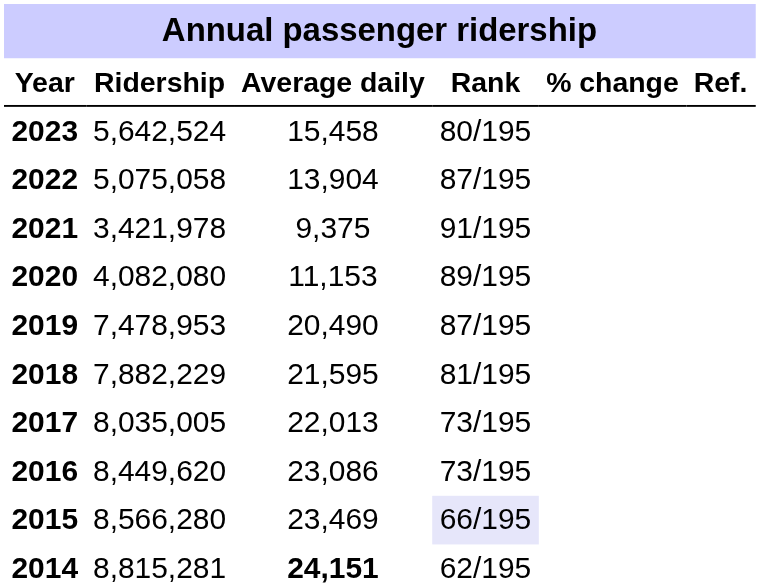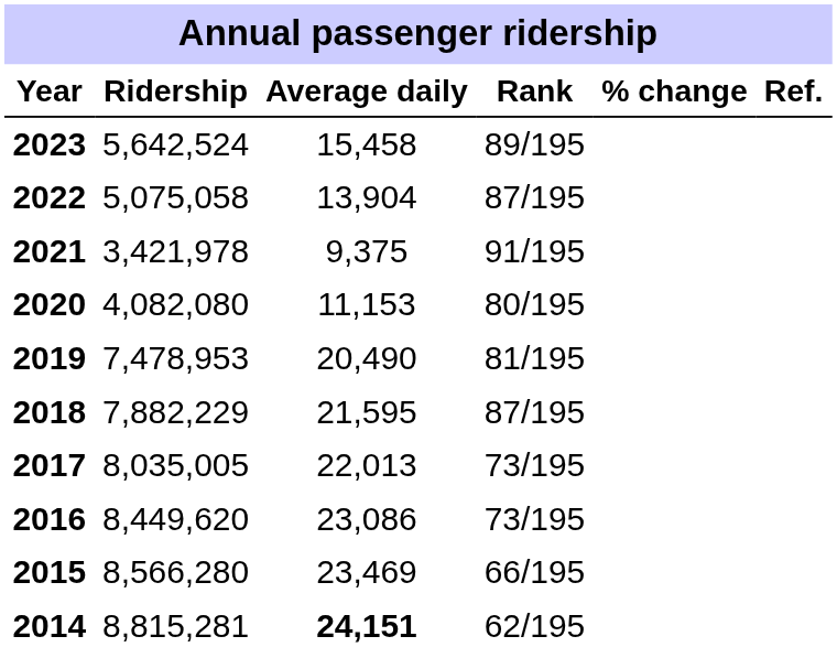 <table class="toccolours" cellpadding="4" cellspacing="0" style="text-align:right;">
 <tr>
 <th colspan="6"  style="background-color:#ccf; background-color:#ccf; font-size:110%; text-align:center;">Annual passenger ridership</th>
 </tr>
 <tr style="font-size:95%; text-align:center">
 <th style="border-bottom:1px solid black">Year</th>
 <th style="border-bottom:1px solid black">Ridership</th>
 <th style="border-bottom:1px solid black">Average daily</th>
 <th style="border-bottom:1px solid black">Rank</th>
 <th style="border-bottom:1px solid black">% change</th>
 <th style="border-bottom:1px solid black">Ref.</th>
 </tr>
 <tr style="text-align:center;">
 <td><strong>2023</strong></td>
 <td>5,642,524</td>
 <td>15,458</td>
-<td>80/195</td>
+<td>89/195</td>
 <td></td>
 <td></td>
 </tr>
 <tr style="text-align:center;">
 <td><strong>2022</strong></td>
 <td>5,075,058</td>
 <td>13,904</td>
 <td>87/195</td>
 <td></td>
 <td></td>
 </tr>
 <tr style="text-align:center;">
 <td><strong>2021</strong></td>
 <td>3,421,978</td>
 <td>9,375</td>
 <td>91/195</td>
 <td></td>
 <td></td>
 </tr>
 <tr style="text-align:center;">
 <td><strong>2020</strong></td>
 <td>4,082,080</td>
 <td>11,153</td>
-<td>89/195</td>
+<td>80/195</td>
 <td></td>
 <td></td>
 </tr>
 <tr style="text-align:center;">
 <td><strong>2019</strong></td>
 <td>7,478,953</td>
 <td>20,490</td>
-<td>87/195</td>
+<td>81/195</td>
 <td></td>
 <td></td>
 </tr>
 <tr style="text-align:center;">
 <td><strong>2018</strong></td>
 <td>7,882,229</td>
 <td>21,595</td>
-<td>81/195</td>
+<td>87/195</td>
 <td></td>
 <td></td>
 </tr>
 <tr style="text-align:center;">
 <td><strong>2017</strong></td>
 <td>8,035,005</td>
 <td>22,013</td>
 <td>73/195</td>
 <td></td>
 <td></td>
 </tr>
 <tr style="text-align:center;">
 <td><strong>2016</strong></td>
 <td>8,449,620</td>
 <td>23,086</td>
 <td>73/195</td>
 <td></td>
 <td></td>
 </tr>
 <tr style="text-align:center;">
 <td><strong>2015</strong></td>
 <td>8,566,280</td>
 <td>23,469</td>
-<td style="background: lavender;">66/195</td>
+<td>66/195</td>
 <td></td>
 <td></td>
 </tr>
 <tr style="text-align:center;">
 <td><strong>2014</strong></td>
 <td>8,815,281</td>
 <td><strong>24,151</strong></td>
 <td>62/195</td>
 <td></td>
 <td></td>
 </tr>
 </table>
